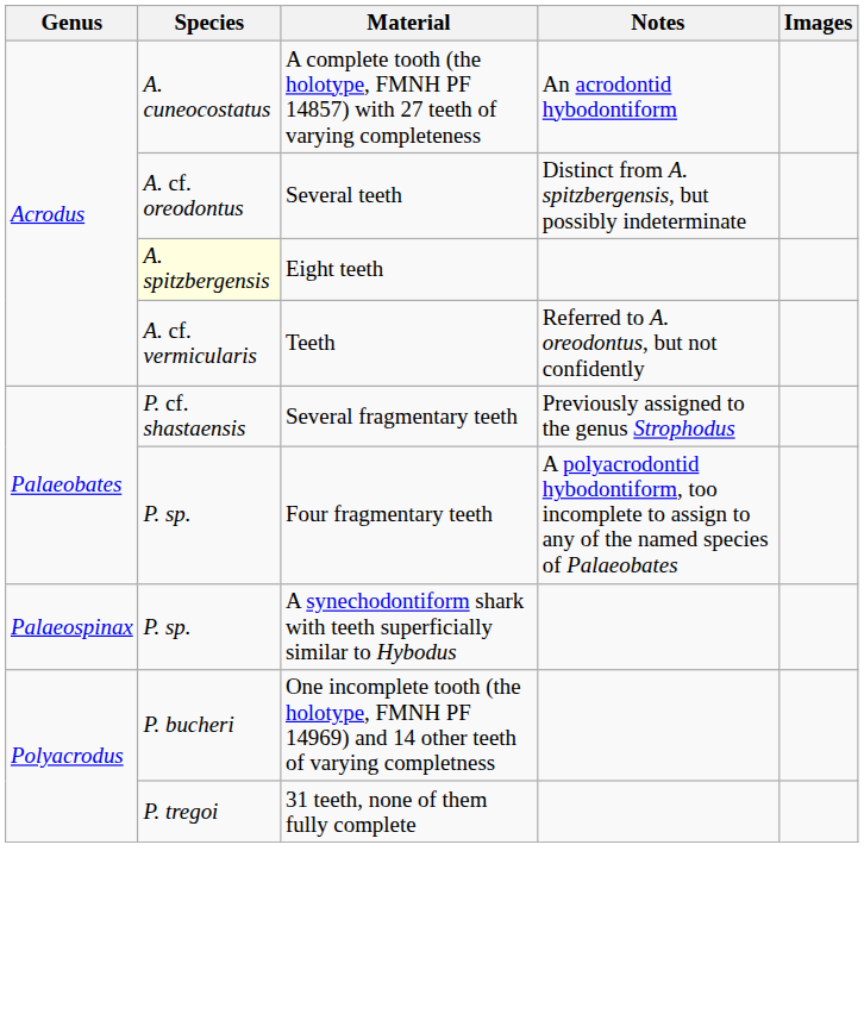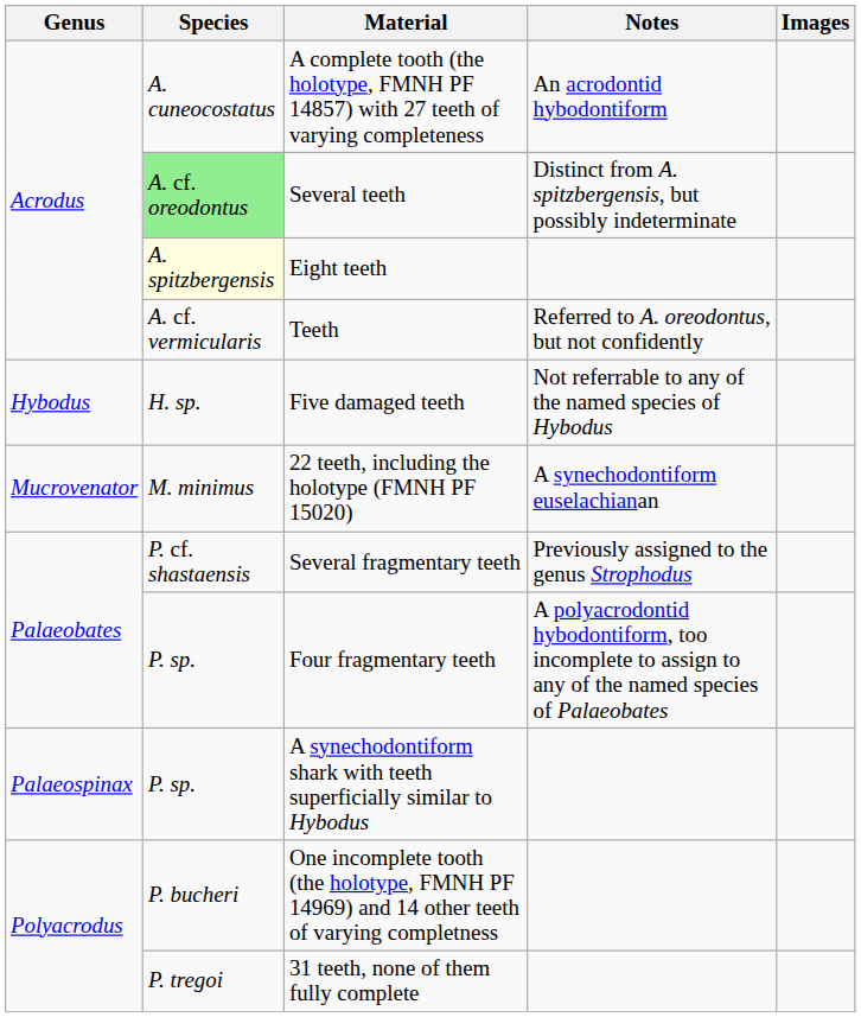 <table class="wikitable">
 <tr>
 <th>Genus</th>
 <th>Species</th>
 <th>Material</th>
 <th>Notes</th>
 <th>Images</th>
 </tr>
 <tr>
 <td rowspan="4"><em><a href='#'>Acrodus</a></em></td>
 <td><em>A. cuneocostatus</em></td>
 <td>A complete tooth (the <a href='#'>holotype</a>, FMNH PF 14857) with 27 teeth of varying completeness</td>
 <td>An <a href='#'>acrodontid</a> <a href='#'>hybodontiform</a></td>
 <td></td>
 </tr>
 <tr>
-<td><em>A.</em> cf. <em>oreodontus</em></td>
+<td style="background: lightgreen;"><em>A.</em> cf. <em>oreodontus</em></td>
 <td>Several teeth</td>
 <td>Distinct from <em>A. spitzbergensis</em>, but possibly indeterminate</td>
 <td></td>
 </tr>
 <tr>
 <td style="background: lightyellow;"><em>A. spitzbergensis</em></td>
 <td>Eight teeth</td>
 <td></td>
 <td></td>
 </tr>
 <tr>
 <td><em>A.</em> cf. <em>vermicularis</em></td>
 <td>Teeth</td>
 <td>Referred to <em>A. oreodontus</em>, but not confidently</td>
+<td></td>
+</tr>
+<tr>
+<td><em><a href='#'>Hybodus</a></em></td>
+<td><em>H. sp.</em></td>
+<td>Five damaged teeth</td>
+<td>Not referrable to any of the named species of <em>Hybodus</em></td>
+<td></td>
+</tr>
+<tr>
+<td><em><a href='#'>Mucrovenator</a></em></td>
+<td><em>M. minimus</em></td>
+<td>22 teeth, including the holotype (FMNH PF 15020)</td>
+<td>A <a href='#'>synechodontiform</a> <a href='#'>euselachian</a>an</td>
 <td></td>
 </tr>
 <tr>
 <td rowspan="2"><em><a href='#'>Palaeobates</a></em></td>
 <td><em>P.</em> cf. <em>shastaensis</em></td>
 <td>Several fragmentary teeth</td>
 <td>Previously assigned to the genus <em><a href='#'>Strophodus</a></em></td>
 <td></td>
 </tr>
 <tr>
 <td><em>P. sp.</em></td>
 <td>Four fragmentary teeth</td>
 <td>A <a href='#'>polyacrodontid</a> <a href='#'>hybodontiform</a>, too incomplete to assign to any of the named species of <em>Palaeobates</em></td>
 <td></td>
 </tr>
 <tr>
 <td><em><a href='#'>Palaeospinax</a></em></td>
 <td><em>P. sp.</em></td>
 <td>A <a href='#'>synechodontiform</a> shark with teeth superficially similar to <em>Hybodus</em></td>
 <td></td>
 <td></td>
 </tr>
 <tr>
 <td rowspan="2"><em><a href='#'>Polyacrodus</a></em></td>
 <td><em>P. bucheri</em></td>
 <td>One incomplete tooth (the <a href='#'>holotype</a>, FMNH PF 14969) and 14 other teeth of varying completness</td>
 <td></td>
 <td></td>
 </tr>
 <tr>
 <td><em>P. tregoi</em></td>
 <td>31 teeth, none of them fully complete</td>
 <td></td>
 <td></td>
 </tr>
 <tr>
 </tr>
 </table>
